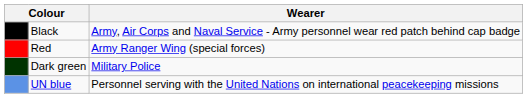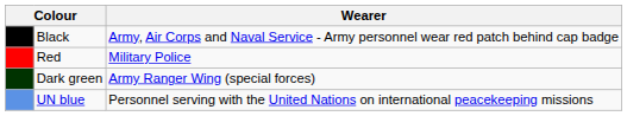 <table class="wikitable">
 <tr>
 <th colspan="2">Colour</th>
 <th>Wearer</th>
 </tr>
 <tr>
 <td style="background:black;">      </td>
 <td>Black</td>
 <td><a href='#'>Army</a>, <a href='#'>Air Corps</a> and <a href='#'>Naval Service</a> - Army personnel wear red patch behind cap badge</td>
 </tr>
 <tr>
 <td style="background:red;"></td>
 <td>Red</td>
-<td><a href='#'>Army Ranger Wing</a> (special forces)</td>
+<td><a href='#'>Military Police</a></td>
 </tr>
 <tr>
 <td style="background:#030;"></td>
 <td>Dark green</td>
-<td><a href='#'>Military Police</a></td>
+<td><a href='#'>Army Ranger Wing</a> (special forces)</td>
 </tr>
 <tr>
 <td style="background:#5B92E5;"></td>
 <td><a href='#'>UN blue</a></td>
 <td>Personnel serving with the <a href='#'>United Nations</a> on international <a href='#'>peacekeeping</a> missions</td>
 </tr>
 </table>
